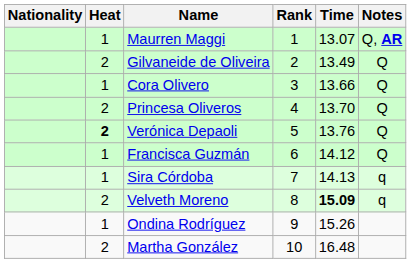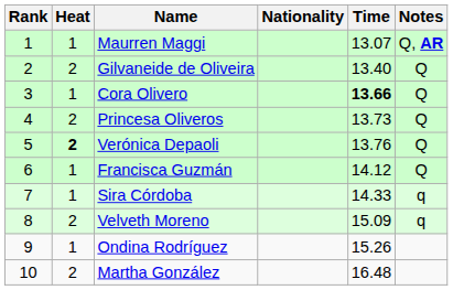 <table class="wikitable sortable" style="text-align:center">
 <tr>
-<th>Nationality</th>
+<th>Rank</th>
 <th>Heat</th>
 <th>Name</th>
-<th>Rank</th>
+<th>Nationality</th>
 <th>Time</th>
 <th>Notes</th>
 </tr>
 <tr bgcolor=ccffcc>
-<td align=left></td>
+<td>1</td>
 <td>1</td>
 <td align=left><a href='#'>Maurren Maggi</a></td>
-<td>1</td>
+<td align=left></td>
 <td>13.07</td>
 <td>Q, <strong><a href='#'>AR</a></strong></td>
 </tr>
 <tr bgcolor=ccffcc>
-<td align=left></td>
+<td>2</td>
 <td>2</td>
 <td align=left><a href='#'>Gilvaneide de Oliveira</a></td>
-<td>2</td>
-<td>13.49</td>
+<td align=left></td>
+<td>13.40</td>
 <td>Q</td>
 </tr>
 <tr bgcolor=ccffcc>
-<td align=left></td>
+<td>3</td>
 <td>1</td>
 <td align=left><a href='#'>Cora Olivero</a></td>
-<td>3</td>
-<td>13.66</td>
+<td align=left></td>
+<td><strong>13.66</strong></td>
 <td>Q</td>
 </tr>
 <tr bgcolor=ccffcc>
-<td align=left></td>
+<td>4</td>
 <td>2</td>
 <td align=left><a href='#'>Princesa Oliveros</a></td>
-<td>4</td>
-<td>13.70</td>
+<td align=left></td>
+<td>13.73</td>
 <td>Q</td>
 </tr>
 <tr bgcolor=ccffcc>
-<td align=left></td>
+<td>5</td>
 <td><strong>2</strong></td>
 <td align=left><a href='#'>Verónica Depaoli</a></td>
-<td>5</td>
+<td align=left></td>
 <td>13.76</td>
 <td>Q</td>
 </tr>
 <tr bgcolor=ccffcc>
-<td align=left></td>
+<td>6</td>
 <td>1</td>
 <td align=left><a href='#'>Francisca Guzmán</a></td>
-<td>6</td>
+<td align=left></td>
 <td>14.12</td>
 <td>Q</td>
 </tr>
 <tr bgcolor=ddffdd>
-<td align=left></td>
+<td>7</td>
 <td>1</td>
 <td align=left><a href='#'>Sira Córdoba</a></td>
-<td>7</td>
-<td>14.13</td>
+<td align=left></td>
+<td>14.33</td>
 <td>q</td>
 </tr>
 <tr bgcolor=ddffdd>
-<td align=left></td>
+<td>8</td>
 <td>2</td>
 <td align=left><a href='#'>Velveth Moreno</a></td>
-<td>8</td>
-<td><strong>15.09</strong></td>
+<td align=left></td>
+<td>15.09</td>
 <td>q</td>
 </tr>
 <tr>
-<td align=left></td>
+<td>9</td>
 <td>1</td>
 <td align=left><a href='#'>Ondina Rodríguez</a></td>
-<td>9</td>
+<td align=left></td>
 <td>15.26</td>
 <td></td>
 </tr>
 <tr>
-<td align=left></td>
+<td>10</td>
 <td>2</td>
 <td align=left><a href='#'>Martha González</a></td>
-<td>10</td>
+<td align=left></td>
 <td>16.48</td>
 <td></td>
 </tr>
 </table>
